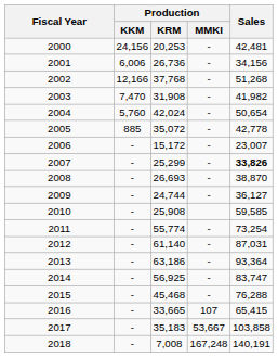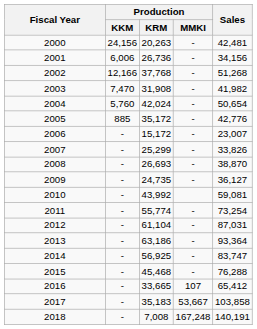 <table class="wikitable" style="font-size:90%; text-align:center">
 <tr>
 <th rowspan="2" style="width:10em">Fiscal Year</th>
 <th colspan="3">Production</th>
 <th rowspan="2">Sales</th>
 </tr>
 <tr>
 <th>KKM</th>
 <th>KRM</th>
 <th>MMKI</th>
 </tr>
 <tr>
 <td>2000</td>
 <td>24,156</td>
-<td>20,253</td>
+<td>20,263</td>
 <td>-</td>
 <td>42,481</td>
 </tr>
 <tr>
 <td>2001</td>
 <td>6,006</td>
 <td>26,736</td>
 <td>-</td>
 <td>34,156</td>
 </tr>
 <tr>
 <td>2002</td>
 <td>12,166</td>
 <td>37,768</td>
 <td>-</td>
 <td>51,268</td>
 </tr>
 <tr>
 <td>2003</td>
 <td>7,470</td>
 <td>31,908</td>
 <td>-</td>
 <td>41,982</td>
 </tr>
 <tr>
 <td>2004</td>
 <td>5,760</td>
 <td>42,024</td>
 <td>-</td>
 <td>50,654</td>
 </tr>
 <tr>
 <td>2005</td>
 <td>885</td>
-<td>35,072</td>
+<td>35,172</td>
 <td>-</td>
-<td>42,778</td>
+<td>42,776</td>
 </tr>
 <tr>
 <td>2006</td>
 <td>-</td>
 <td>15,172</td>
 <td>-</td>
 <td>23,007</td>
 </tr>
 <tr>
 <td>2007</td>
 <td>-</td>
 <td>25,299</td>
 <td>-</td>
-<td><strong>33,826</strong></td>
+<td>33,826</td>
 </tr>
 <tr>
 <td>2008</td>
 <td>-</td>
 <td>26,693</td>
 <td>-</td>
 <td>38,870</td>
 </tr>
 <tr>
 <td>2009</td>
 <td>-</td>
-<td>24,744</td>
+<td>24,735</td>
 <td>-</td>
 <td>36,127</td>
 </tr>
 <tr>
 <td>2010</td>
 <td>-</td>
-<td>25,908</td>
+<td>43,992</td>
 <td></td>
-<td>59,585</td>
+<td>59,081</td>
 </tr>
 <tr>
 <td>2011</td>
 <td>-</td>
 <td>55,774</td>
 <td>-</td>
 <td>73,254</td>
 </tr>
 <tr>
 <td>2012</td>
 <td>-</td>
-<td>61,140</td>
+<td>61,104</td>
 <td>-</td>
 <td>87,031</td>
 </tr>
 <tr>
 <td>2013</td>
 <td>-</td>
 <td>63,186</td>
 <td>-</td>
 <td>93,364</td>
 </tr>
 <tr>
 <td>2014</td>
 <td>-</td>
 <td>56,925</td>
 <td>-</td>
 <td>83,747</td>
 </tr>
 <tr>
 <td>2015</td>
 <td>-</td>
 <td>45,468</td>
 <td>-</td>
 <td>76,288</td>
 </tr>
 <tr>
 <td>2016</td>
 <td>-</td>
 <td>33,665</td>
 <td>107</td>
-<td>65,415</td>
+<td>65,412</td>
 </tr>
 <tr>
 <td>2017</td>
 <td>-</td>
 <td>35,183</td>
 <td>53,667</td>
 <td>103,858</td>
 </tr>
 <tr>
 <td>2018</td>
 <td>-</td>
 <td>7,008</td>
 <td>167,248</td>
 <td>140,191</td>
 </tr>
 </table>
